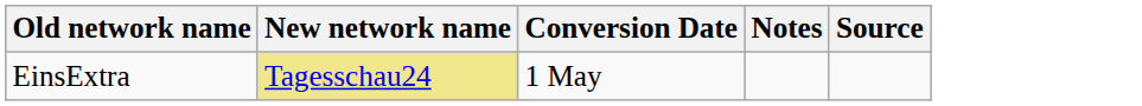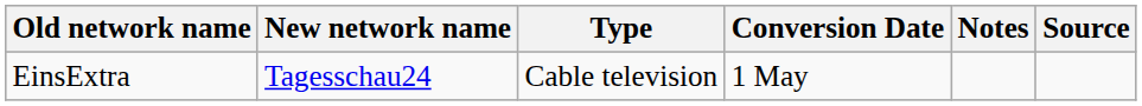 <table class="wikitable">
 <tr>
 <th>Old network name</th>
 <th>New network name</th>
+<th>Type</th>
 <th>Conversion Date</th>
 <th>Notes</th>
 <th>Source</th>
 </tr>
 <tr>
 <td>EinsExtra</td>
-<td style="background: khaki;"><a href='#'>Tagesschau24</a></td>
+<td><a href='#'>Tagesschau24</a></td>
+<td>Cable television</td>
 <td>1 May</td>
 <td></td>
 <td></td>
 </tr>
 </table>
